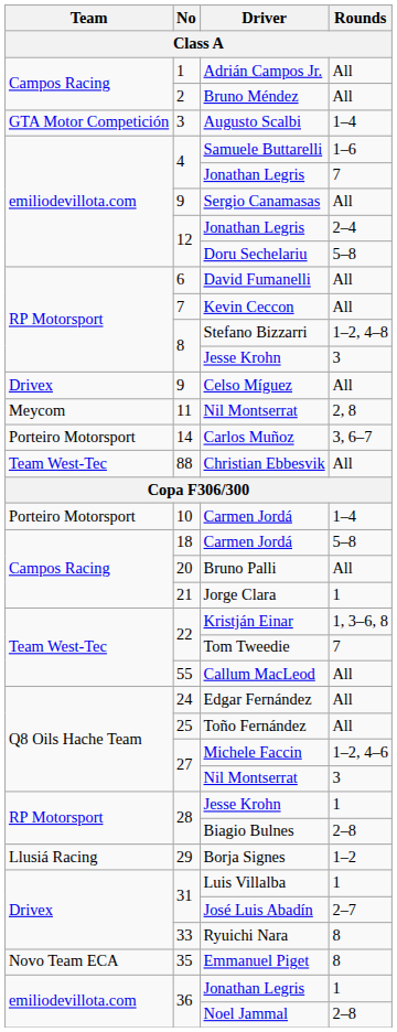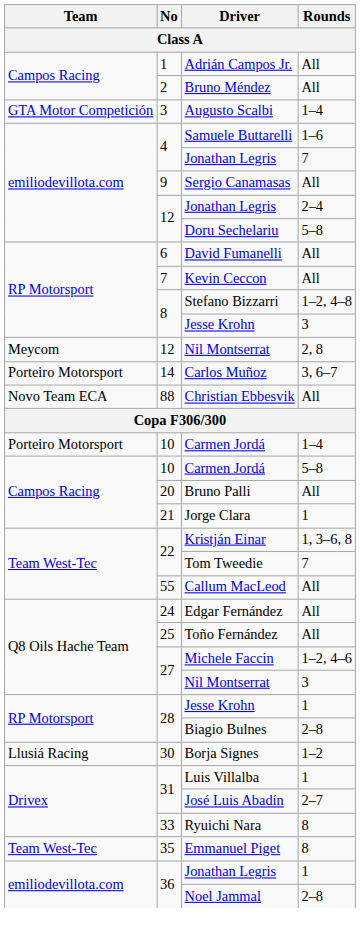 <table class="wikitable" style="font-size: 85%;">
 <tr>
 <th>Team</th>
 <th>No</th>
 <th>Driver</th>
 <th>Rounds</th>
 </tr>
 <tr>
 <th colspan=4>Class A</th>
 </tr>
 <tr>
 <td rowspan=2> <a href='#'>Campos Racing</a></td>
 <td>1</td>
 <td> <a href='#'>Adrián Campos Jr.</a></td>
 <td>All</td>
 </tr>
 <tr>
 <td>2</td>
 <td> <a href='#'>Bruno Méndez</a></td>
 <td>All</td>
 </tr>
 <tr>
 <td nowrap> <a href='#'>GTA Motor Competición</a></td>
 <td>3</td>
 <td> <a href='#'>Augusto Scalbi</a></td>
 <td>1–4</td>
 </tr>
 <tr>
 <td rowspan=5> <a href='#'>emiliodevillota.com</a></td>
 <td rowspan=2>4</td>
 <td> <a href='#'>Samuele Buttarelli</a></td>
 <td>1–6</td>
 </tr>
 <tr>
 <td> <a href='#'>Jonathan Legris</a></td>
 <td>7</td>
 </tr>
 <tr>
 <td>9</td>
 <td nowrap> <a href='#'>Sergio Canamasas</a></td>
 <td>All</td>
 </tr>
 <tr>
 <td rowspan=2>12</td>
 <td> <a href='#'>Jonathan Legris</a></td>
 <td>2–4</td>
 </tr>
 <tr>
 <td> <a href='#'>Doru Sechelariu</a></td>
 <td>5–8</td>
 </tr>
 <tr>
 <td rowspan=4> <a href='#'>RP Motorsport</a></td>
 <td>6</td>
 <td> <a href='#'>David Fumanelli</a></td>
 <td>All</td>
 </tr>
 <tr>
 <td>7</td>
 <td> <a href='#'>Kevin Ceccon</a></td>
 <td>All</td>
 </tr>
 <tr>
 <td rowspan=2>8</td>
 <td> Stefano Bizzarri</td>
 <td>1–2, 4–8</td>
 </tr>
 <tr>
 <td> <a href='#'>Jesse Krohn</a></td>
 <td>3</td>
 </tr>
 <tr>
-<td> <a href='#'>Drivex</a></td>
-<td>9</td>
-<td> <a href='#'>Celso Míguez</a></td>
-<td>All</td>
-</tr>
-<tr>
 <td> Meycom</td>
-<td>11</td>
+<td>12</td>
 <td> <a href='#'>Nil Montserrat</a></td>
 <td>2, 8</td>
 </tr>
 <tr>
 <td> Porteiro Motorsport</td>
 <td>14</td>
 <td> <a href='#'>Carlos Muñoz</a></td>
 <td>3, 6–7</td>
 </tr>
 <tr>
-<td> <a href='#'>Team West-Tec</a></td>
+<td> Novo Team ECA</td>
 <td>88</td>
 <td> <a href='#'>Christian Ebbesvik</a></td>
 <td>All</td>
 </tr>
 <tr>
 <th colspan=4>Copa F306/300</th>
 </tr>
 <tr>
 <td> Porteiro Motorsport</td>
 <td>10</td>
 <td> <a href='#'>Carmen Jordá</a></td>
 <td>1–4</td>
 </tr>
 <tr>
 <td rowspan=3> <a href='#'>Campos Racing</a></td>
-<td>18</td>
+<td>10</td>
 <td> <a href='#'>Carmen Jordá</a></td>
 <td>5–8</td>
 </tr>
 <tr>
 <td>20</td>
 <td> Bruno Palli</td>
 <td>All</td>
 </tr>
 <tr>
 <td>21</td>
 <td> Jorge Clara</td>
 <td>1</td>
 </tr>
 <tr>
 <td rowspan=3> <a href='#'>Team West-Tec</a></td>
 <td rowspan=2>22</td>
 <td> <a href='#'>Kristján Einar</a></td>
 <td>1, 3–6, 8</td>
 </tr>
 <tr>
 <td> Tom Tweedie</td>
 <td>7</td>
 </tr>
 <tr>
 <td>55</td>
 <td> <a href='#'>Callum MacLeod</a></td>
 <td>All</td>
 </tr>
 <tr>
 <td rowspan=4> Q8 Oils Hache Team</td>
 <td>24</td>
 <td> Edgar Fernández</td>
 <td>All</td>
 </tr>
 <tr>
 <td>25</td>
 <td> Toño Fernández</td>
 <td>All</td>
 </tr>
 <tr>
 <td rowspan=2>27</td>
 <td> <a href='#'>Michele Faccin</a></td>
 <td>1–2, 4–6</td>
 </tr>
 <tr>
 <td> <a href='#'>Nil Montserrat</a></td>
 <td>3</td>
 </tr>
 <tr>
 <td rowspan=2> <a href='#'>RP Motorsport</a></td>
 <td rowspan=2>28</td>
 <td> <a href='#'>Jesse Krohn</a></td>
 <td>1</td>
 </tr>
 <tr>
 <td> Biagio Bulnes</td>
 <td>2–8</td>
 </tr>
 <tr>
 <td> Llusiá Racing</td>
-<td>29</td>
+<td>30</td>
 <td> Borja Signes</td>
 <td>1–2</td>
 </tr>
 <tr>
 <td rowspan=3> <a href='#'>Drivex</a></td>
 <td rowspan=2>31</td>
 <td> Luis Villalba</td>
 <td>1</td>
 </tr>
 <tr>
 <td> <a href='#'>José Luis Abadín</a></td>
 <td>2–7</td>
 </tr>
 <tr>
 <td>33</td>
 <td> Ryuichi Nara</td>
 <td>8</td>
 </tr>
 <tr>
-<td> Novo Team ECA</td>
+<td> <a href='#'>Team West-Tec</a></td>
 <td>35</td>
 <td> <a href='#'>Emmanuel Piget</a></td>
 <td>8</td>
 </tr>
 <tr>
 <td rowspan=2> <a href='#'>emiliodevillota.com</a></td>
 <td rowspan=2>36</td>
 <td> <a href='#'>Jonathan Legris</a></td>
 <td>1</td>
 </tr>
 <tr>
 <td> <a href='#'>Noel Jammal</a></td>
 <td>2–8</td>
 </tr>
 </table>
